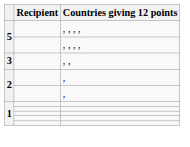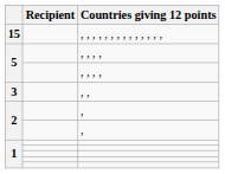 <table class="wikitable plainrowheaders">
 <tr>
 <th scope="col"></th>
 <th scope="col">Recipient</th>
 <th scope="col">Countries giving 12 points</th>
+</tr>
+<tr>
+<th scope="row">15</th>
+<td></td>
+<td>, , , , , , , , , , , , , , </td>
 </tr>
 <tr>
 <th scope="rowgroup" rowspan="2">5</th>
 <td></td>
 <td><strong></strong>, <strong></strong>, , , </td>
 </tr>
 <tr>
 <td></td>
 <td>, , , , </td>
 </tr>
 <tr>
 <th scope="row">3</th>
 <td></td>
 <td>, , </td>
 </tr>
 <tr>
 <th scope="rowgroup" rowspan="2">2</th>
 <td></td>
 <td>, </td>
 </tr>
 <tr>
 <td></td>
 <td><strong></strong>, <strong></strong></td>
 </tr>
 <tr>
 <th scope="rowgroup" rowspan="5">1</th>
 <td></td>
 <td></td>
 </tr>
 <tr>
 <td></td>
 <td></td>
 </tr>
 <tr>
 <td></td>
 <td></td>
 </tr>
 <tr>
 <td></td>
 <td></td>
 </tr>
 <tr>
 <td></td>
 <td><strong></strong></td>
 </tr>
 </table>
